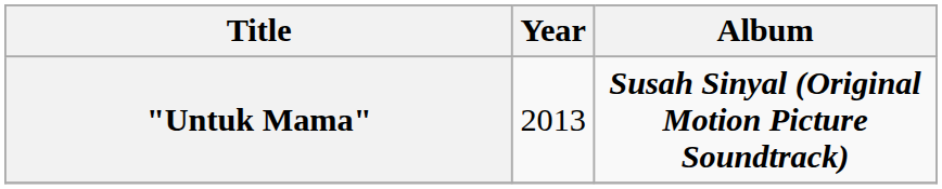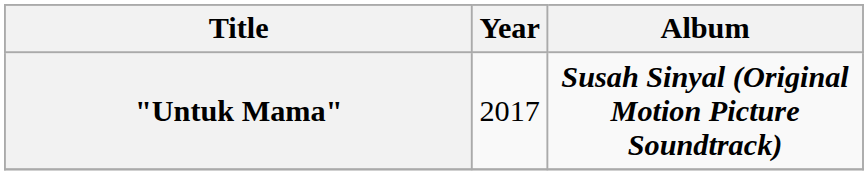 <table class="wikitable plainrowheaders" style="text-align:center">
 <tr>
 <th scope="col" style="width:15em;">Title</th>
 <th scope="col">Year</th>
 <th scope="col" style="width:10em;">Album</th>
 </tr>
 <tr>
 <th scope="row">"Untuk Mama"</th>
-<td>2013</td>
+<td>2017</td>
 <td><strong><em>Susah Sinyal (Original Motion Picture Soundtrack)</em></strong></td>
 </tr>
 <tr>
 </tr>
 </table>
